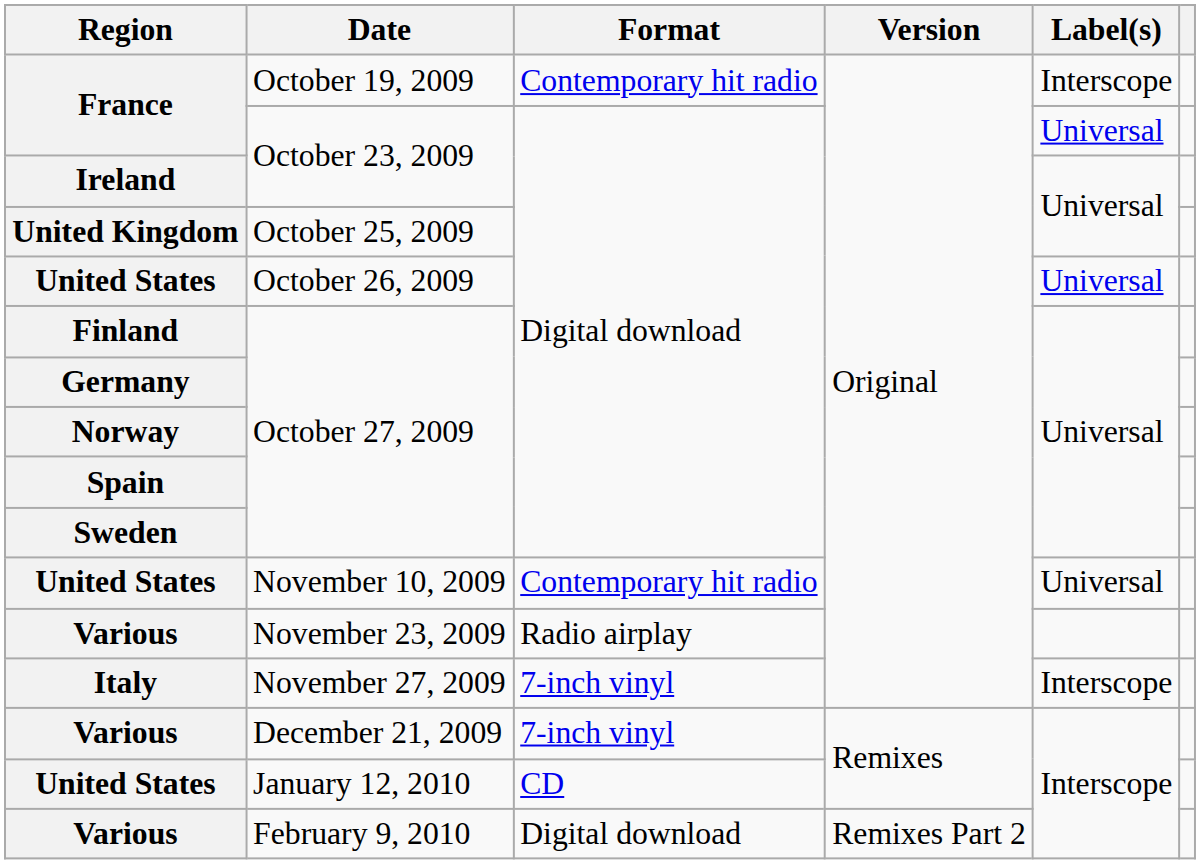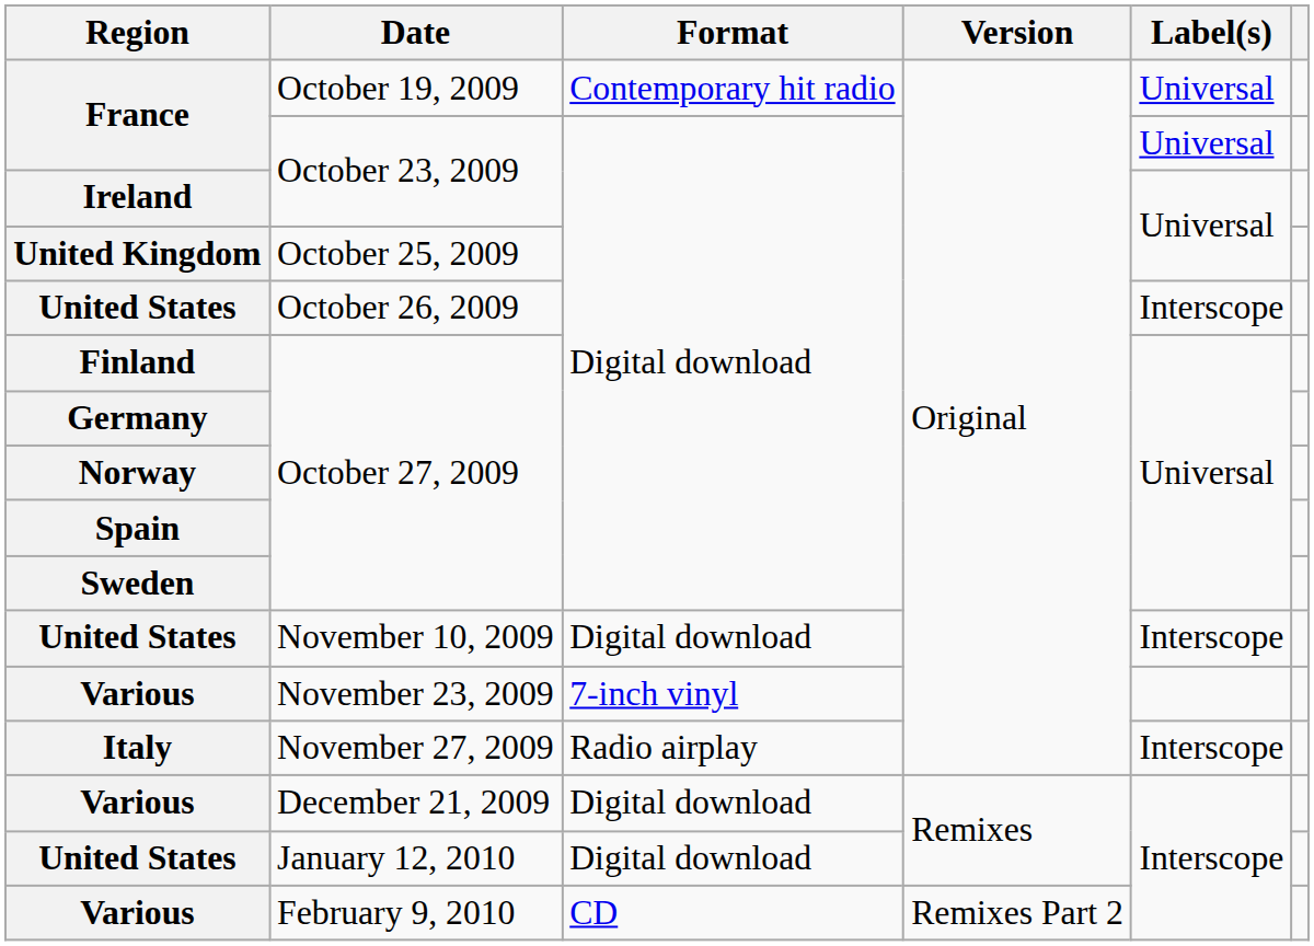 <table class="wikitable plainrowheaders">
 <tr>
 <th scope="col">Region</th>
 <th scope="col">Date</th>
 <th scope="col">Format</th>
 <th scope="col">Version</th>
 <th scope="col">Label(s)</th>
 <th scope="col"></th>
 </tr>
 <tr>
 <th scope="row" rowspan="2">France</th>
 <td>October 19, 2009</td>
 <td><a href='#'>Contemporary hit radio</a></td>
 <td rowspan="13">Original</td>
-<td>Interscope</td>
+<td><a href='#'>Universal</a></td>
 <td style="text-align:center;"></td>
 </tr>
 <tr>
 <td rowspan="2">October 23, 2009</td>
 <td rowspan="9">Digital download</td>
 <td><a href='#'>Universal</a></td>
 <td style="text-align:center;"></td>
 </tr>
 <tr>
 <th scope="row">Ireland</th>
 <td rowspan="2">Universal</td>
 <td style="text-align:center;"></td>
 </tr>
 <tr>
 <th scope="row">United Kingdom</th>
 <td>October 25, 2009</td>
 <td style="text-align:center;"></td>
 </tr>
 <tr>
 <th scope="row">United States</th>
 <td>October 26, 2009</td>
-<td><a href='#'>Universal</a></td>
+<td>Interscope</td>
 <td style="text-align:center;"></td>
 </tr>
 <tr>
 <th scope="row">Finland</th>
 <td rowspan="5">October 27, 2009</td>
 <td rowspan="5">Universal</td>
 <td style="text-align:center;"></td>
 </tr>
 <tr>
 <th scope="row">Germany</th>
 <td style="text-align:center;"></td>
 </tr>
 <tr>
 <th scope="row">Norway</th>
 <td style="text-align:center;"></td>
 </tr>
 <tr>
 <th scope="row">Spain</th>
 <td style="text-align:center;"></td>
 </tr>
 <tr>
 <th scope="row">Sweden</th>
 <td style="text-align:center;"></td>
 </tr>
 <tr>
 <th scope="row">United States</th>
 <td>November 10, 2009</td>
-<td><a href='#'>Contemporary hit radio</a></td>
-<td>Universal</td>
+<td>Digital download</td>
+<td>Interscope</td>
 <td style="text-align:center;"></td>
 </tr>
 <tr>
 <th scope="row">Various</th>
 <td>November 23, 2009</td>
-<td>Radio airplay</td>
+<td><a href='#'>7-inch vinyl</a></td>
 <td></td>
 <td style="text-align:center;"></td>
 </tr>
 <tr>
 <th scope="row">Italy</th>
 <td>November 27, 2009</td>
-<td><a href='#'>7-inch vinyl</a></td>
+<td>Radio airplay</td>
 <td>Interscope</td>
 <td style="text-align:center;"></td>
 </tr>
 <tr>
 <th scope="row">Various</th>
 <td>December 21, 2009</td>
-<td><a href='#'>7-inch vinyl</a></td>
+<td>Digital download</td>
 <td rowspan="2">Remixes</td>
 <td rowspan="3">Interscope</td>
 <td style="text-align:center;"></td>
 </tr>
 <tr>
 <th scope="row">United States</th>
 <td>January 12, 2010</td>
-<td><a href='#'>CD</a></td>
+<td>Digital download</td>
 <td style="text-align:center;"></td>
 </tr>
 <tr>
 <th scope="row">Various</th>
 <td>February 9, 2010</td>
-<td>Digital download</td>
+<td><a href='#'>CD</a></td>
 <td>Remixes Part 2</td>
 <td style="text-align:center;"></td>
 </tr>
 </table>
